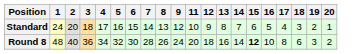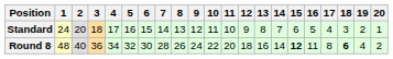 <table class="wikitable" style="font-size: 85%;">
 <tr align="center">
 <th>Position</th>
 <th>1</th>
 <th>2</th>
 <th>3</th>
 <th>4</th>
 <th>5</th>
 <th>6</th>
 <th>7</th>
 <th>8</th>
 <th>9</th>
+<th>10</th>
 <th>11</th>
 <th>12</th>
 <th>13</th>
 <th>14</th>
 <th>15</th>
 <th>16</th>
 <th>17</th>
 <th>18</th>
 <th>19</th>
 <th>20</th>
 </tr>
 <tr align="center">
 <th>Standard</th>
 <td style="background:#FFFFBF;">24</td>
 <td style="background:#DFDFDF;">20</td>
 <td style="background:#FFDF9F;">18</td>
 <td style="background:#DFFFDF;">17</td>
 <td style="background:#DFFFDF;">16</td>
 <td style="background:#DFFFDF;">15</td>
 <td style="background:#DFFFDF;">14</td>
 <td style="background:#DFFFDF;">13</td>
 <td style="background:#DFFFDF;">12</td>
+<td style="background:#DFFFDF;">11</td>
 <td style="background:#DFFFDF;">10</td>
 <td style="background:#DFFFDF;">9</td>
 <td style="background:#DFFFDF;">8</td>
 <td style="background:#DFFFDF;">7</td>
 <td style="background:#DFFFDF;">6</td>
 <td style="background:#DFFFDF;">5</td>
 <td style="background:#DFFFDF;">4</td>
 <td style="background:#DFFFDF;">3</td>
 <td style="background:#DFFFDF;">2</td>
 <td style="background:#DFFFDF;">1</td>
 </tr>
 <tr align="center">
 <th>Round 8</th>
 <td style="background:#FFFFBF;">48</td>
 <td style="background:#DFDFDF;">40</td>
 <td style="background:#FFDF9F;">36</td>
 <td style="background:#DFFFDF;">34</td>
 <td style="background:#DFFFDF;">32</td>
 <td style="background:#DFFFDF;">30</td>
 <td style="background:#DFFFDF;">28</td>
 <td style="background:#DFFFDF;">26</td>
 <td style="background:#DFFFDF;">24</td>
+<td style="background:#DFFFDF;">22</td>
 <td style="background:#DFFFDF;">20</td>
 <td style="background:#DFFFDF;">18</td>
 <td style="background:#DFFFDF;">16</td>
 <td style="background:#DFFFDF;">14</td>
 <td style="background:#DFFFDF;"><strong>12</strong></td>
-<td style="background:#DFFFDF;">10</td>
+<td style="background:#DFFFDF;">11</td>
 <td style="background:#DFFFDF;">8</td>
-<td style="background:#DFFFDF;">6</td>
-<td style="background:#DFFFDF;">3</td>
+<td style="background:#DFFFDF;"><strong>6</strong></td>
+<td style="background:#DFFFDF;">4</td>
 <td style="background:#DFFFDF;">2</td>
 </tr>
 </table>
